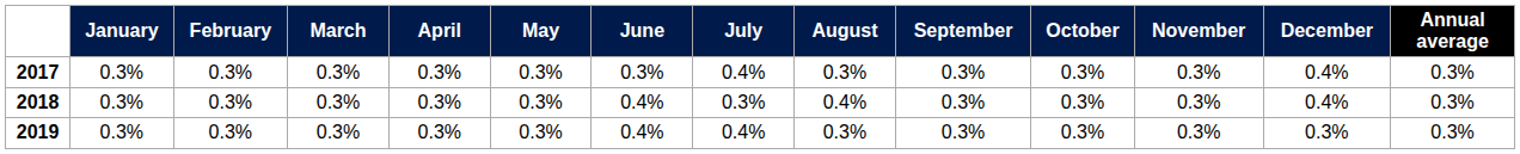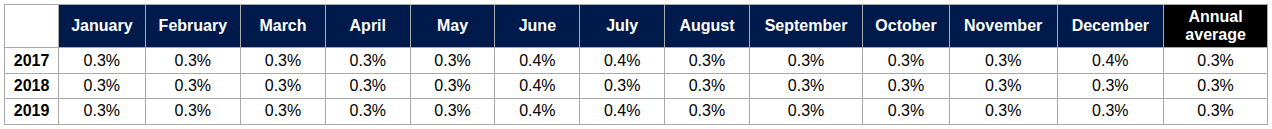 <table class="wikitable" style="width:100%; margin:auto; background:#ffffff;">
 <tr>
 <th style="background:#FFFFFF; color:#FFFFFF;" width="35px"></th>
 <th style="background:#001A4B; color:#FFFFFF;" width="60px">January</th>
 <th style="background:#001A4B; color:#FFFFFF;" width="60px">February</th>
 <th style="background:#001A4B; color:#FFFFFF;" width="60px">March</th>
 <th style="background:#001A4B; color:#FFFFFF;" width="60px">April</th>
 <th style="background:#001A4B; color:#FFFFFF;" width="60px">May</th>
 <th style="background:#001A4B; color:#FFFFFF;" width="60px">June</th>
 <th style="background:#001A4B; color:#FFFFFF;" width="60px">July</th>
 <th style="background:#001A4B; color:#FFFFFF;" width="60px">August</th>
 <th style="background:#001A4B; color:#FFFFFF;" width="60px">September</th>
 <th style="background:#001A4B; color:#FFFFFF;" width="60px">October</th>
 <th style="background:#001A4B; color:#FFFFFF;" width="60px">November</th>
 <th style="background:#001A4B; color:#FFFFFF;" width="60px">December</th>
 <th style="background:#000000; color:#FFFFFF;" width="75px">Annual average</th>
 </tr>
 <tr align="center">
 <td><strong>2017</strong></td>
 <td>0.3%</td>
 <td>0.3%</td>
 <td>0.3%</td>
 <td>0.3%</td>
 <td>0.3%</td>
-<td>0.3%</td>
+<td>0.4%</td>
 <td>0.4%</td>
 <td>0.3%</td>
 <td>0.3%</td>
 <td>0.3%</td>
 <td>0.3%</td>
 <td>0.4%</td>
 <td>0.3%</td>
 </tr>
 <tr align="center">
 <td><strong>2018</strong></td>
 <td>0.3%</td>
 <td>0.3%</td>
 <td>0.3%</td>
 <td>0.3%</td>
 <td>0.3%</td>
 <td>0.4%</td>
 <td>0.3%</td>
-<td>0.4%</td>
 <td>0.3%</td>
 <td>0.3%</td>
 <td>0.3%</td>
-<td>0.4%</td>
+<td>0.3%</td>
+<td>0.3%</td>
 <td>0.3%</td>
 </tr>
 <tr align="center">
 <td><strong>2019</strong></td>
 <td>0.3%</td>
 <td>0.3%</td>
 <td>0.3%</td>
 <td>0.3%</td>
 <td>0.3%</td>
 <td>0.4%</td>
 <td>0.4%</td>
 <td>0.3%</td>
 <td>0.3%</td>
 <td>0.3%</td>
 <td>0.3%</td>
 <td>0.3%</td>
 <td>0.3%</td>
 </tr>
 </table>
